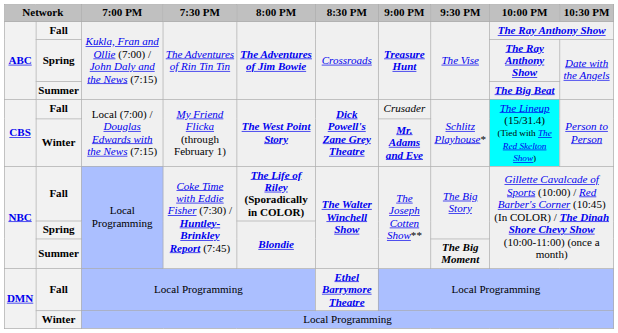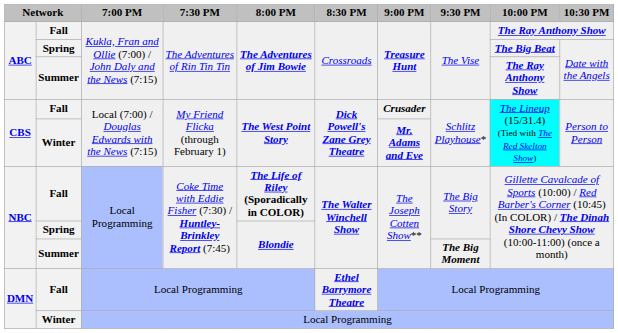 <table class="wikitable" style="width:100%;margin-right:0;text-align:center">
 <tr>
 <th colspan="2" style="background-color:#C0C0C0;text-align:center">Network</th>
 <th style="background-color:#C0C0C0;text-align:center">7:00 PM</th>
 <th style="background-color:#C0C0C0;text-align:center">7:30 PM</th>
 <th style="background-color:#C0C0C0;text-align:center">8:00 PM</th>
 <th style="background-color:#C0C0C0;text-align:center">8:30 PM</th>
 <th style="background-color:#C0C0C0;text-align:center">9:00 PM</th>
 <th style="background-color:#C0C0C0;text-align:center">9:30 PM</th>
 <th style="background-color:#C0C0C0;text-align:center">10:00 PM</th>
 <th style="background-color:#C0C0C0;text-align:center">10:30 PM</th>
 </tr>
 <tr>
 <th rowspan="3" bgcolor="#C0C0C0"><a href='#'>ABC</a></th>
 <th>Fall</th>
 <td bgcolor="#F0F0F0" rowspan="3"><em><a href='#'>Kukla, Fran and Ollie</a></em> (7:00) / <em><a href='#'>John Daly and the News</a></em> (7:15)</td>
 <td bgcolor="#F0F0F0" rowspan="3"><em><a href='#'>The Adventures of Rin Tin Tin</a></em></td>
 <td bgcolor="#F0F0F0" rowspan="3"><strong><em><a href='#'>The Adventures of Jim Bowie</a></em></strong></td>
 <td bgcolor="#F0F0F0" rowspan="3"><em><a href='#'>Crossroads</a></em></td>
 <td bgcolor="#F0F0F0" rowspan="3"><strong><em><a href='#'>Treasure Hunt</a></em></strong></td>
 <td bgcolor="#F0F0F0" rowspan="3"><em><a href='#'>The Vise</a></em></td>
 <td colspan="2" bgcolor="#F0F0F0"><strong><em><a href='#'>The Ray Anthony Show</a></em></strong></td>
 </tr>
 <tr>
 <th>Spring</th>
-<td bgcolor="#F0F0F0"><strong><em><a href='#'>The Ray Anthony Show</a></em></strong></td>
+<td bgcolor="#F0F0F0"><strong><em><a href='#'>The Big Beat</a></em></strong></td>
 <td bgcolor="#F0F0F0" rowspan="2"><em><a href='#'>Date with the Angels</a></em></td>
 </tr>
 <tr>
 <th>Summer</th>
-<td bgcolor="#F0F0F0"><strong><em><a href='#'>The Big Beat</a></em></strong></td>
+<td bgcolor="#F0F0F0"><strong><em><a href='#'>The Ray Anthony Show</a></em></strong></td>
 </tr>
 <tr>
 <th rowspan="2" bgcolor="#C0C0C0"><a href='#'>CBS</a></th>
 <th>Fall</th>
 <td bgcolor="#F0F0F0" rowspan="2">Local (7:00) / <em><a href='#'>Douglas Edwards with the News</a></em> (7:15)</td>
 <td bgcolor="#F0F0F0" rowspan="2"><em><a href='#'>My Friend Flicka</a></em> (through February 1)</td>
 <td bgcolor="#F0F0F0" rowspan="2"><strong><em><a href='#'>The West Point Story</a></em></strong></td>
 <td bgcolor="#F0F0F0" rowspan="2"><strong><em><a href='#'>Dick Powell's Zane Grey Theatre</a></em></strong></td>
-<td bgcolor="#F0F0F0"><em>Crusader</em></td>
+<td bgcolor="#F0F0F0"><strong><em>Crusader</em></strong></td>
 <td bgcolor="#F0F0F0" rowspan="2"><em><a href='#'>Schlitz Playhouse</a></em>*</td>
 <td bgcolor="#00FFFF" rowspan="2"><em><a href='#'>The Lineup</a></em> (15/31.4)<br><small>(Tied with <em><a href='#'>The Red Skelton Show</a></em>)</small></td>
 <td bgcolor="#F0F0F0" rowspan="2"><em><a href='#'>Person to Person</a></em></td>
 </tr>
 <tr>
 <th>Winter</th>
 <td bgcolor="#F0F0F0"><strong><em><a href='#'>Mr. Adams and Eve</a></em></strong></td>
 </tr>
 <tr>
 <th rowspan="3" bgcolor="#C0C0C0"><a href='#'>NBC</a></th>
 <th>Fall</th>
 <td rowspan="3" bgcolor="#ABBFFF">Local Programming</td>
 <td rowspan="3" bgcolor="#F0F0F0"><em><a href='#'>Coke Time with Eddie Fisher</a></em> (7:30) / <strong><em><a href='#'>Huntley-Brinkley Report</a></em></strong> (7:45)</td>
 <td bgcolor="#F0F0F0"><strong><em><a href='#'>The Life of Riley</a></em> (Sporadically in <span>C</span><span>O</span><span>L</span><span>O</span><span>R</span>)</strong></td>
 <td rowspan="3" bgcolor="#F0F0F0"><strong><em><a href='#'>The Walter Winchell Show</a></em></strong></td>
 <td rowspan="3" bgcolor="#F0F0F0"><em><a href='#'>The Joseph Cotten Show</a></em>**</td>
 <td rowspan="2" bgcolor="#F0F0F0"><em><a href='#'>The Big Story</a></em></td>
 <td rowspan="3" colspan="2" bgcolor="#F0F0F0"><em><a href='#'>Gillette Cavalcade of Sports</a></em> (10:00) / <em><a href='#'>Red Barber's Corner</a></em> (10:45) (In <span>C</span><span>O</span><span>L</span><span>O</span><span>R</span>) / <strong><em><a href='#'>The Dinah Shore Chevy Show</a></em></strong> (10:00-11:00)  (once a month)</td>
 </tr>
 <tr>
 <th>Spring</th>
 <td bgcolor="#F0F0F0" rowspan="2"><strong><em><a href='#'>Blondie</a></em></strong></td>
 </tr>
 <tr>
 <th>Summer</th>
 <td bgcolor="#F0F0F0"><strong><em>The Big Moment</em></strong></td>
 </tr>
 <tr>
 <th rowspan="2"><a href='#'>DMN</a></th>
 <th>Fall</th>
 <td bgcolor="#abbfff" colspan="3">Local Programming</td>
 <td bgcolor="#F0F0F0"><strong><em><a href='#'>Ethel Barrymore Theatre</a></em></strong></td>
 <td colspan="4" bgcolor="#abbfff">Local Programming</td>
 </tr>
 <tr>
 <th>Winter</th>
 <td bgcolor="#abbfff" colspan="8">Local Programming</td>
 </tr>
 </table>
